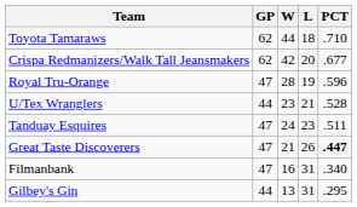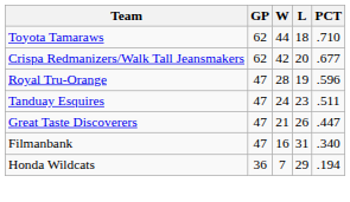 <table class="wikitable sortable" style="text-align:center;">
 <tr>
 <th>Team</th>
 <th>GP</th>
 <th>W</th>
 <th>L</th>
 <th>PCT</th>
 </tr>
 <tr>
 <td align=left><a href='#'>Toyota Tamaraws</a></td>
 <td>62</td>
 <td>44</td>
 <td>18</td>
 <td>.710</td>
 </tr>
 <tr>
 <td align=left><a href='#'>Crispa Redmanizers/Walk Tall Jeansmakers</a></td>
 <td>62</td>
 <td>42</td>
 <td>20</td>
 <td>.677</td>
 </tr>
 <tr>
 <td align=left><a href='#'>Royal Tru-Orange</a></td>
 <td>47</td>
 <td>28</td>
 <td>19</td>
 <td>.596</td>
 </tr>
 <tr>
-<td align=left><a href='#'>U/Tex Wranglers</a></td>
-<td>44</td>
-<td>23</td>
-<td>21</td>
-<td>.528</td>
-</tr>
-<tr>
 <td align=left><a href='#'>Tanduay Esquires</a></td>
 <td>47</td>
 <td>24</td>
 <td>23</td>
 <td>.511</td>
 </tr>
 <tr>
 <td align=left><a href='#'>Great Taste Discoverers</a></td>
 <td>47</td>
 <td>21</td>
 <td>26</td>
-<td><strong>.447</strong></td>
+<td>.447</td>
 </tr>
 <tr>
 <td align=left>Filmanbank</td>
 <td>47</td>
 <td>16</td>
 <td>31</td>
 <td>.340</td>
 </tr>
 <tr>
-<td align=left><a href='#'>Gilbey's Gin</a></td>
-<td>44</td>
-<td>13</td>
-<td>31</td>
-<td>.295</td>
+<td align=left>Honda Wildcats</td>
+<td>36</td>
+<td>7</td>
+<td>29</td>
+<td>.194</td>
 </tr>
 </table>
